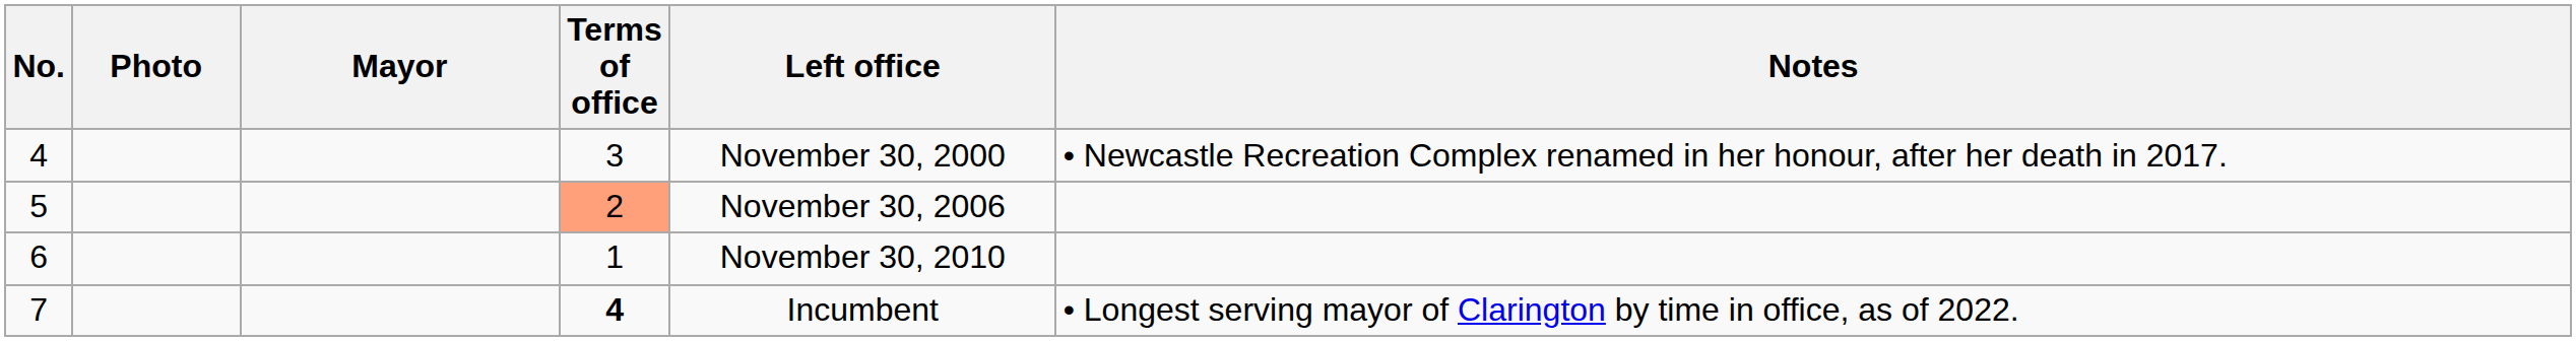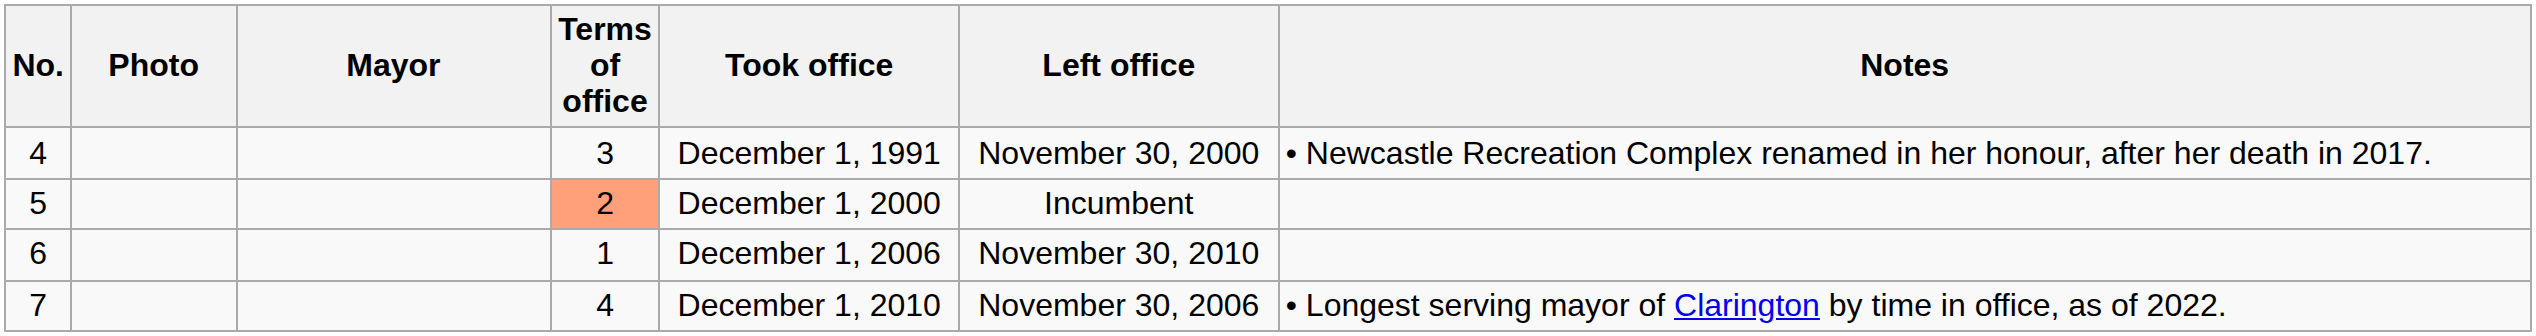 <table class="sortable wikitable" style="text-align:left; font-size:100%; width:100%;">
 <tr>
 <th width="4em">No.</th>
 <th width="75px">Photo</th>
 <th width="150px">Mayor<br></th>
 <th width="10em">Terms of office</th>
+<th>Took office</th>
 <th>Left office</th>
 <th>Notes</th>
 </tr>
 <tr align="center">
 <td>4</td>
 <td></td>
 <td><br></td>
 <td align="center">3</td>
+<td>December 1, 1991</td>
 <td>November 30, 2000</td>
 <td align="left">• Newcastle Recreation Complex renamed in her honour, after her death in 2017.</td>
 </tr>
 <tr align="center">
 <td>5</td>
 <td></td>
 <td><br></td>
 <td align="center" style="background: lightsalmon;">2</td>
-<td>November 30, 2006</td>
+<td>December 1, 2000</td>
+<td>Incumbent</td>
 <td align="left"988></td>
 </tr>
 <tr align="center">
 <td>6</td>
 <td></td>
 <td><br></td>
 <td align="center">1</td>
+<td>December 1, 2006</td>
 <td>November 30, 2010</td>
 <td align="left"></td>
 </tr>
 <tr align="center">
 <td>7</td>
 <td></td>
 <td><br></td>
-<td align="center"><strong>4</strong></td>
-<td>Incumbent</td>
+<td align="center">4</td>
+<td>December 1, 2010</td>
+<td>November 30, 2006</td>
 <td align="left">• Longest serving mayor of <a href='#'>Clarington</a> by time in office, as of 2022.</td>
 </tr>
 </table>
